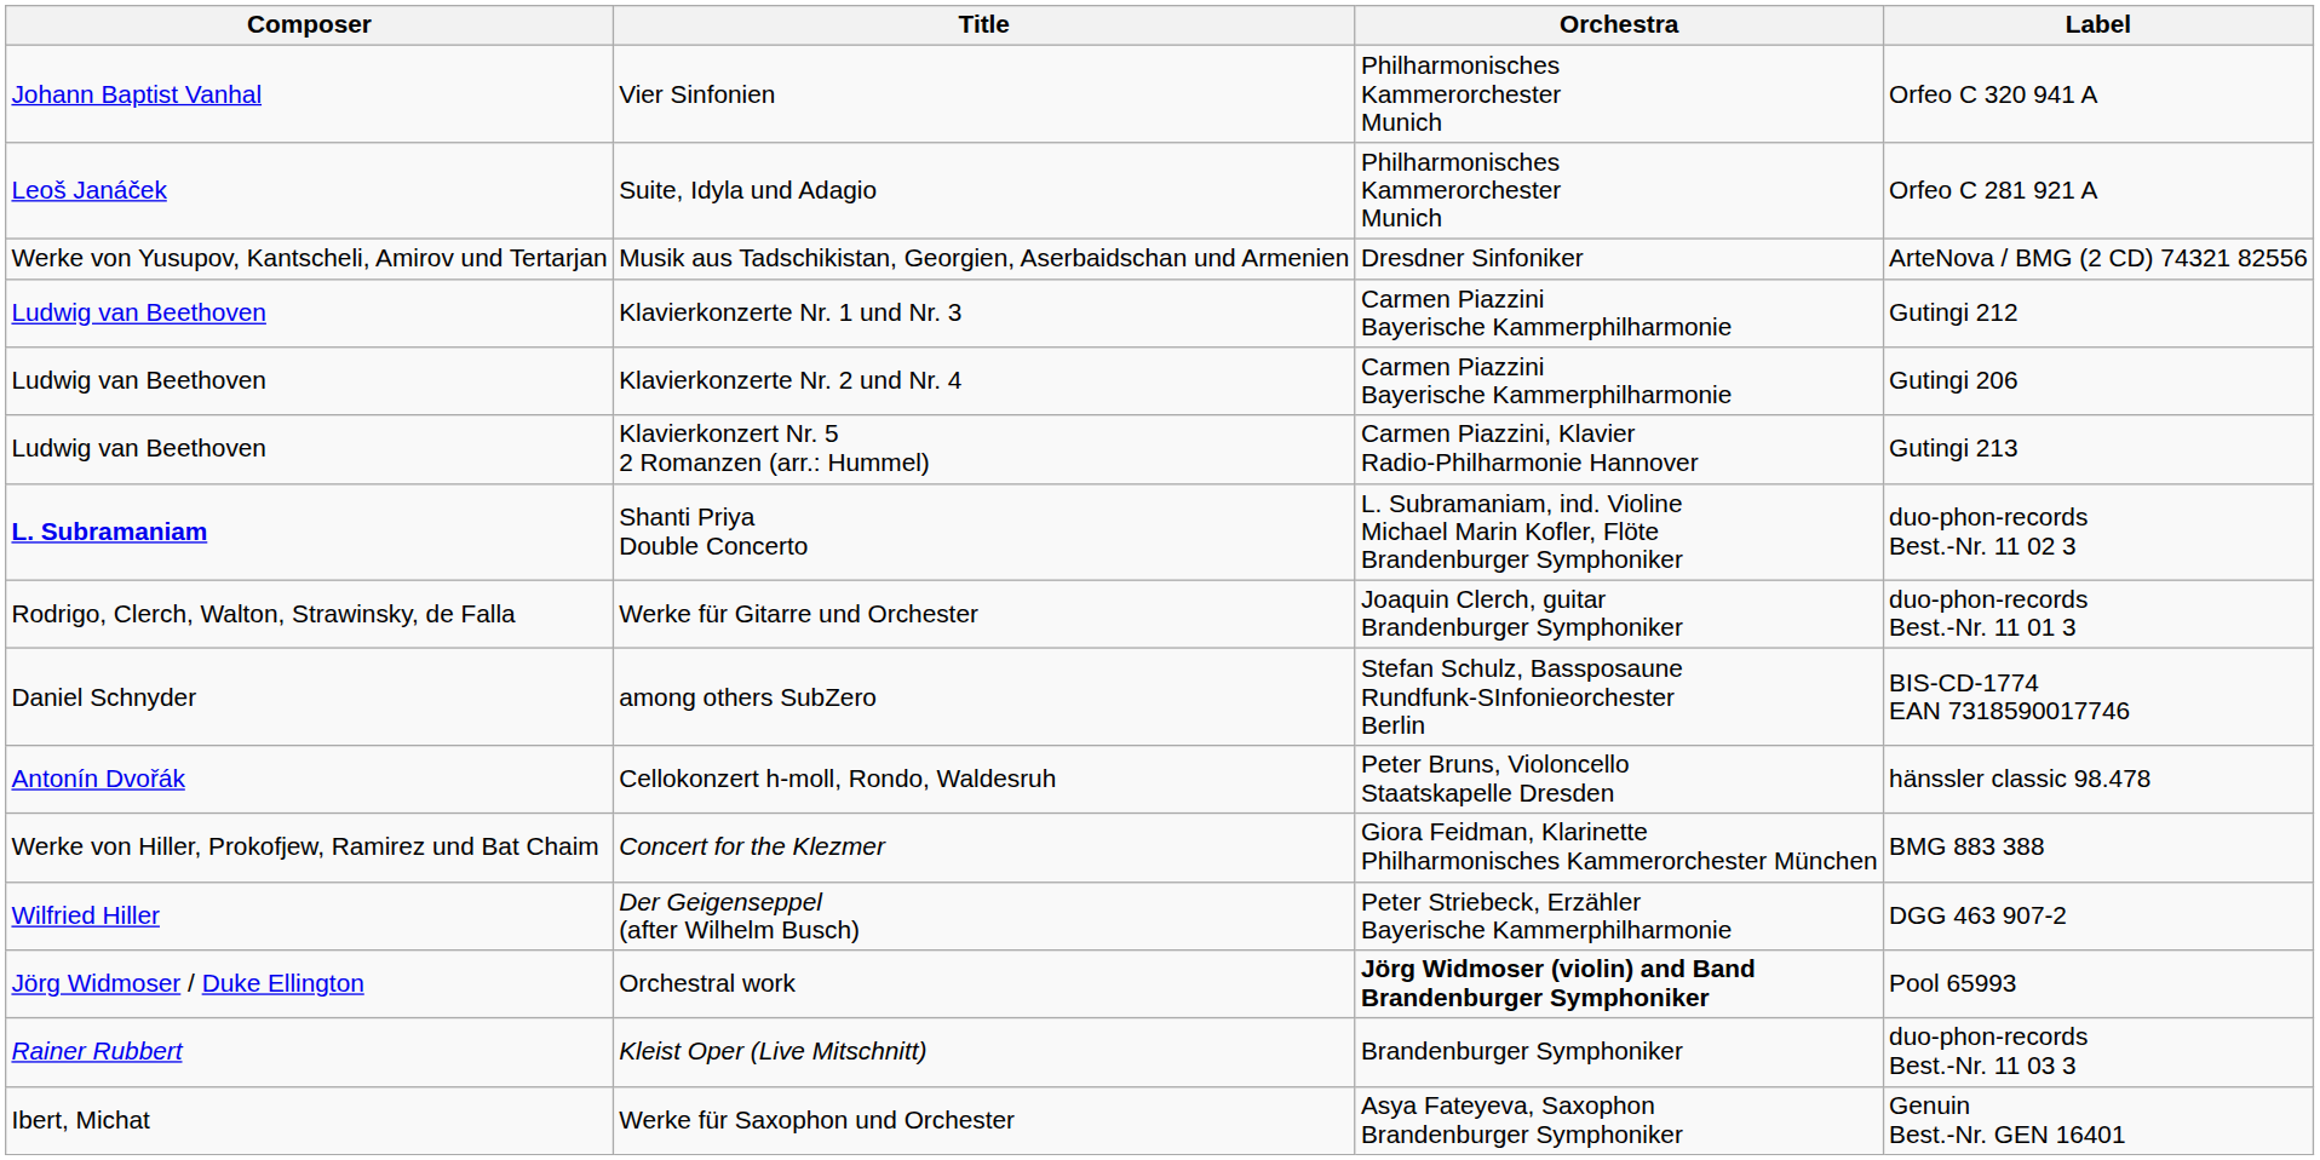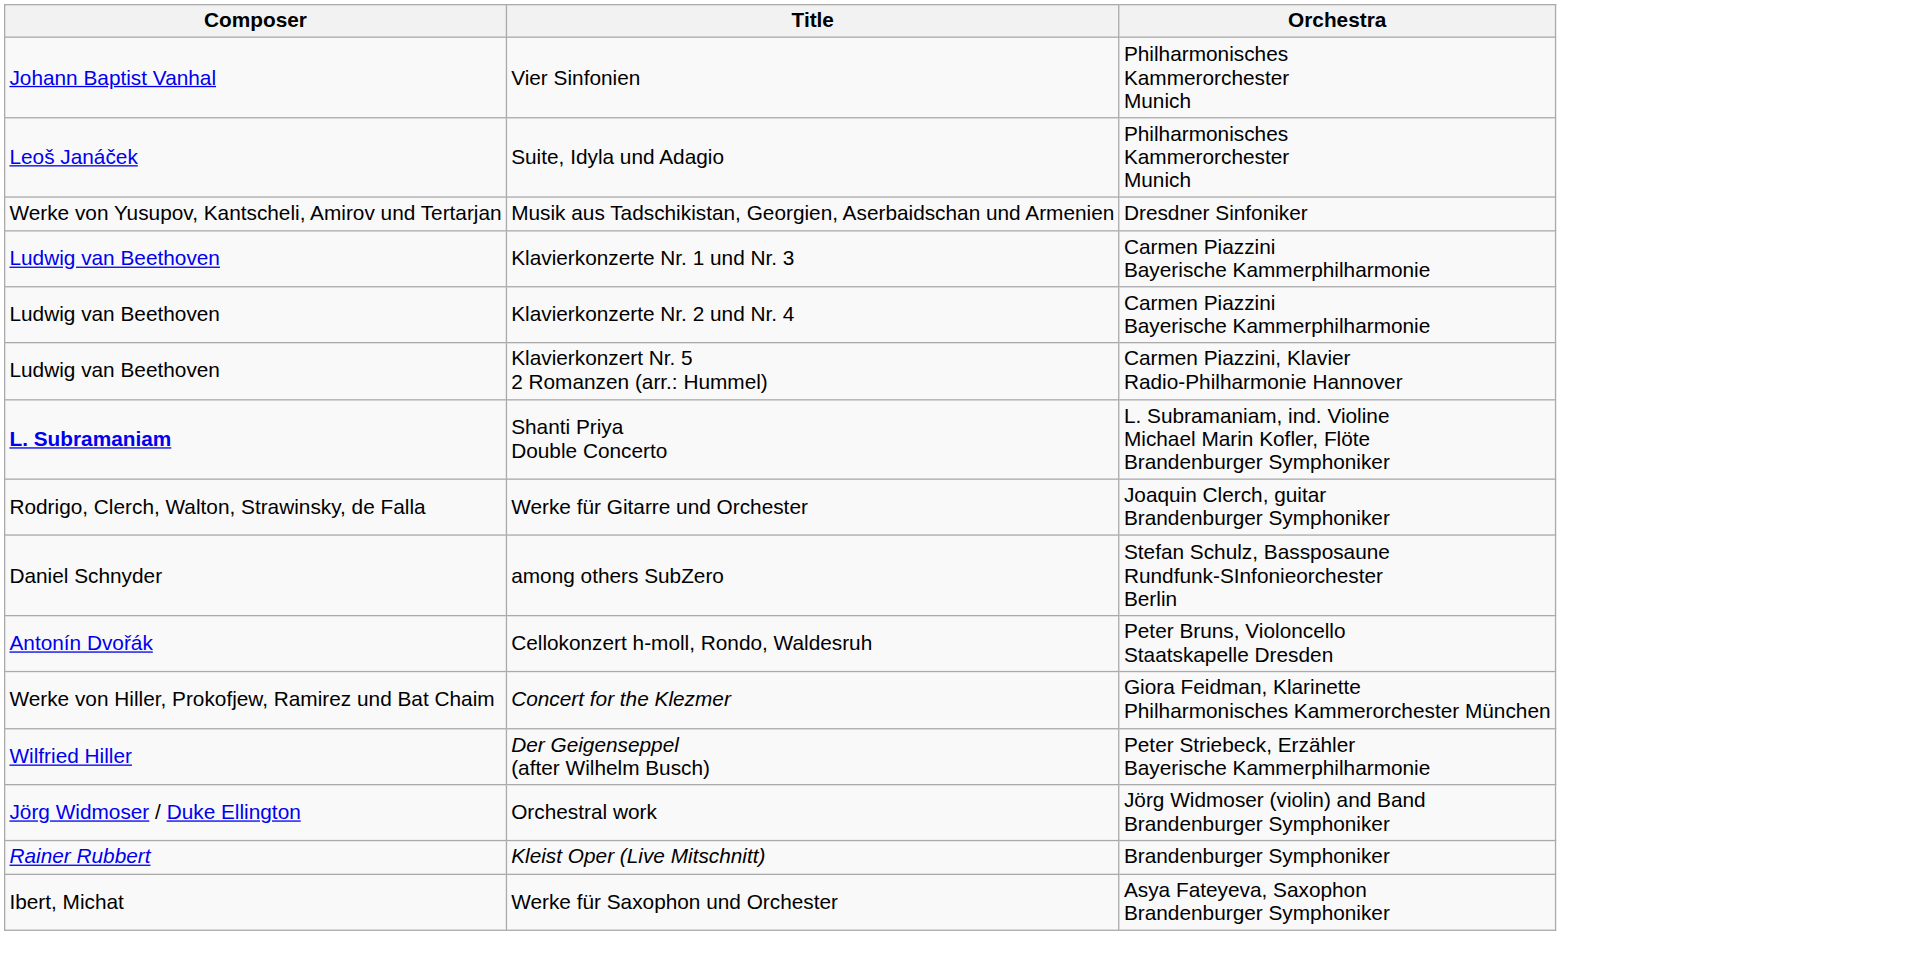 <table class="wikitable">
 <tr>
 <th>Composer</th>
 <th>Title</th>
 <th>Orchestra</th>
-<th>Label</th>
 </tr>
 <tr>
 <td><a href='#'>Johann Baptist Vanhal</a></td>
 <td>Vier Sinfonien</td>
 <td>Philharmonisches<br>Kammerorchester<br>Munich</td>
-<td>Orfeo C 320 941 A</td>
 </tr>
 <tr>
 <td><a href='#'>Leoš Janáček</a></td>
 <td>Suite, Idyla und Adagio</td>
 <td>Philharmonisches<br>Kammerorchester<br>Munich</td>
-<td>Orfeo C 281 921 A</td>
 </tr>
 <tr>
 <td>Werke von Yusupov, Kantscheli, Amirov und Tertarjan</td>
 <td>Musik aus Tadschikistan, Georgien, Aserbaidschan und Armenien</td>
 <td>Dresdner Sinfoniker</td>
-<td>ArteNova / BMG (2 CD) 74321 82556</td>
 </tr>
 <tr>
 <td><a href='#'>Ludwig van Beethoven</a></td>
 <td>Klavierkonzerte Nr. 1 und Nr. 3</td>
 <td>Carmen Piazzini<br>Bayerische Kammerphilharmonie</td>
-<td>Gutingi 212</td>
 </tr>
 <tr>
 <td>Ludwig van Beethoven</td>
 <td>Klavierkonzerte Nr. 2 und Nr. 4</td>
 <td>Carmen Piazzini<br>Bayerische Kammerphilharmonie</td>
-<td>Gutingi 206</td>
 </tr>
 <tr>
 <td>Ludwig van Beethoven</td>
 <td>Klavierkonzert Nr. 5<br>2 Romanzen (arr.: Hummel)</td>
 <td>Carmen Piazzini, Klavier<br>Radio-Philharmonie Hannover</td>
-<td>Gutingi 213</td>
 </tr>
 <tr>
 <td><strong><a href='#'>L. Subramaniam</a></strong></td>
 <td>Shanti Priya<br>Double Concerto</td>
 <td>L. Subramaniam, ind. Violine<br>Michael Marin Kofler, Flöte<br>Brandenburger Symphoniker</td>
-<td>duo-phon-records<br>Best.-Nr. 11 02 3</td>
 </tr>
 <tr>
 <td>Rodrigo, Clerch, Walton, Strawinsky, de Falla</td>
 <td>Werke für Gitarre und Orchester</td>
 <td>Joaquin Clerch, guitar<br>Brandenburger Symphoniker</td>
-<td>duo-phon-records<br>Best.-Nr. 11 01 3</td>
 </tr>
 <tr>
 <td>Daniel Schnyder</td>
 <td>among others SubZero</td>
 <td>Stefan Schulz, Bassposaune<br>Rundfunk-SInfonieorchester<br>Berlin</td>
-<td>BIS-CD-1774<br>EAN 7318590017746</td>
 </tr>
 <tr>
 <td><a href='#'>Antonín Dvořák</a></td>
 <td>Cellokonzert h-moll, Rondo, Waldesruh</td>
 <td>Peter Bruns, Violoncello<br>Staatskapelle Dresden</td>
-<td>hänssler classic 98.478</td>
 </tr>
 <tr>
 <td>Werke von Hiller, Prokofjew, Ramirez und Bat Chaim</td>
 <td><em>Concert for the Klezmer</em></td>
 <td>Giora Feidman, Klarinette<br>Philharmonisches Kammerorchester München</td>
-<td>BMG 883 388</td>
 </tr>
 <tr>
 <td><a href='#'>Wilfried Hiller</a></td>
 <td><em>Der Geigenseppel</em><br>(after Wilhelm Busch)</td>
 <td>Peter Striebeck, Erzähler<br>Bayerische Kammerphilharmonie</td>
-<td>DGG 463 907-2</td>
 </tr>
 <tr>
 <td><a href='#'>Jörg Widmoser</a> / <a href='#'>Duke Ellington</a></td>
 <td>Orchestral work</td>
-<td><strong>Jörg Widmoser (violin) and Band<br>Brandenburger Symphoniker</strong></td>
-<td>Pool 65993</td>
+<td>Jörg Widmoser (violin) and Band<br>Brandenburger Symphoniker</td>
 </tr>
 <tr>
 <td><em><a href='#'>Rainer Rubbert</a></em></td>
 <td><em>Kleist Oper (Live Mitschnitt)</em></td>
 <td>Brandenburger Symphoniker</td>
-<td>duo-phon-records<br>Best.-Nr. 11 03 3</td>
 </tr>
 <tr>
 <td>Ibert, Michat</td>
 <td>Werke für Saxophon und Orchester</td>
 <td>Asya Fateyeva, Saxophon<br>Brandenburger Symphoniker</td>
-<td>Genuin<br>Best.-Nr. GEN 16401</td>
 </tr>
 </table>
